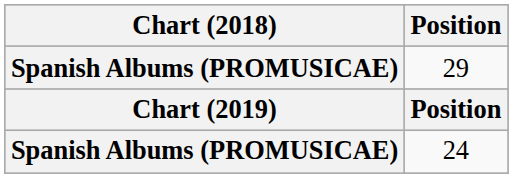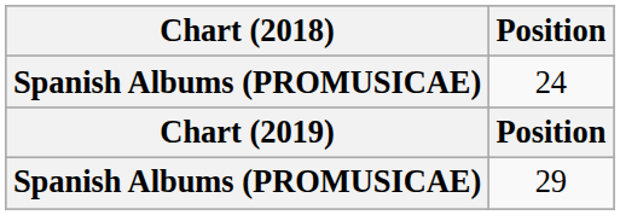 <table class="wikitable sortable plainrowheaders" style="text-align:center">
 <tr>
 <th scope="col">Chart (2018)</th>
 <th scope="col">Position</th>
 </tr>
 <tr>
 <th scope="row">Spanish Albums (PROMUSICAE)</th>
-<td>29</td>
+<td>24</td>
 </tr>
 <tr>
 <th scope="col">Chart (2019)</th>
 <th scope="col">Position</th>
 </tr>
 <tr>
 <th scope="row">Spanish Albums (PROMUSICAE)</th>
-<td>24</td>
+<td>29</td>
 </tr>
 </table>
